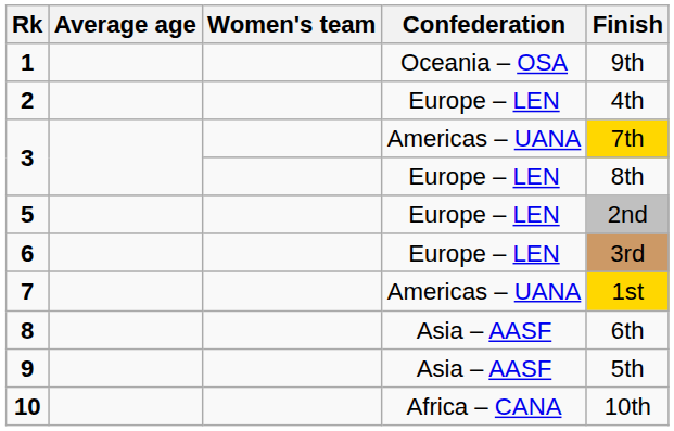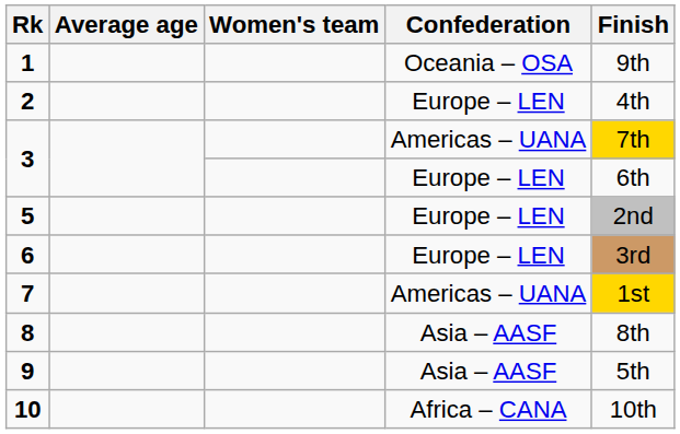 <table class="wikitable sortable" style="text-align: center; font-size: 95%; margin-left: 1em;">
 <tr>
 <th>Rk</th>
 <th>Average age</th>
 <th>Women's team</th>
 <th>Confederation</th>
 <th>Finish</th>
 </tr>
 <tr>
 <td><strong>1</strong></td>
 <td style="text-align: left;"></td>
 <td style="text-align: left;"></td>
 <td>Oceania – <a href='#'>OSA</a></td>
 <td>9th</td>
 </tr>
 <tr>
 <td><strong>2</strong></td>
 <td style="text-align: left;"></td>
 <td style="text-align: left;"></td>
 <td>Europe – <a href='#'>LEN</a></td>
 <td>4th</td>
 </tr>
 <tr>
 <td rowspan="2"><strong>3</strong></td>
 <td rowspan="2" style="text-align: left;"></td>
 <td style="text-align: left;"></td>
 <td>Americas – <a href='#'>UANA</a></td>
 <td style="background: gold;">7th</td>
 </tr>
 <tr>
 <td style="text-align: left;"></td>
 <td>Europe – <a href='#'>LEN</a></td>
-<td>8th</td>
+<td>6th</td>
 </tr>
 <tr>
 <td><strong>5</strong></td>
 <td style="text-align: left;"></td>
 <td style="text-align: left;"></td>
 <td>Europe – <a href='#'>LEN</a></td>
 <td style="background-color: silver;">2nd</td>
 </tr>
 <tr>
 <td><strong>6</strong></td>
 <td style="text-align: left;"></td>
 <td style="text-align: left;"></td>
 <td>Europe – <a href='#'>LEN</a></td>
 <td style="background-color: #cc9966;">3rd</td>
 </tr>
 <tr>
 <td><strong>7</strong></td>
 <td style="text-align: left;"></td>
 <td style="text-align: left;"></td>
 <td>Americas – <a href='#'>UANA</a></td>
 <td style="background-color: gold;">1st</td>
 </tr>
 <tr>
 <td><strong>8</strong></td>
 <td style="text-align: left;"></td>
 <td style="text-align: left;"></td>
 <td>Asia – <a href='#'>AASF</a></td>
-<td>6th</td>
+<td>8th</td>
 </tr>
 <tr>
 <td><strong>9</strong></td>
 <td style="text-align: left;"></td>
 <td style="text-align: left;"></td>
 <td>Asia – <a href='#'>AASF</a></td>
 <td>5th</td>
 </tr>
 <tr>
 <td><strong>10</strong></td>
 <td style="text-align: left;"></td>
 <td style="text-align: left;"></td>
 <td>Africa – <a href='#'>CANA</a></td>
 <td>10th</td>
 </tr>
 </table>
